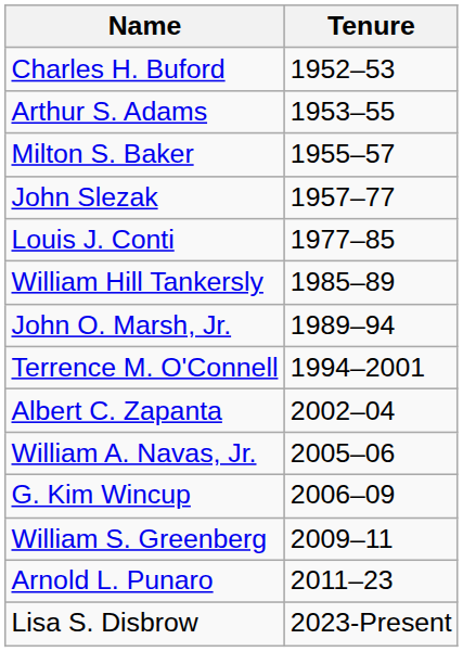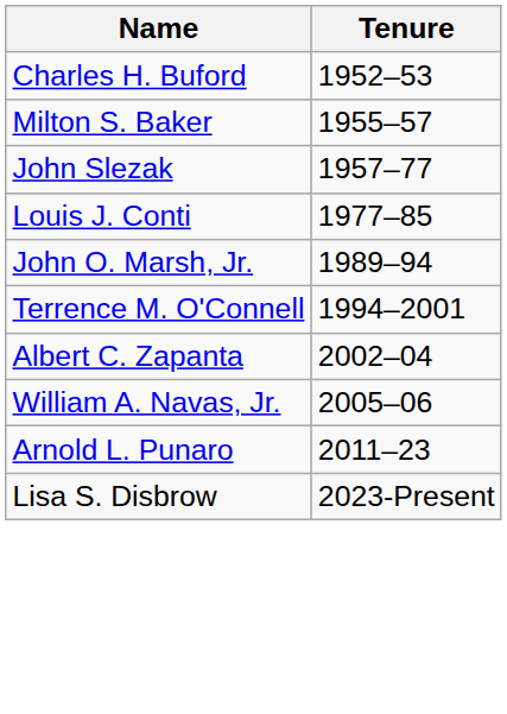 <table class="wikitable">
 <tr>
 <th>Name</th>
 <th>Tenure</th>
 </tr>
 <tr>
 <td><a href='#'>Charles H. Buford</a></td>
 <td>1952–53</td>
-</tr>
-<tr>
-<td><a href='#'>Arthur S. Adams</a></td>
-<td>1953–55</td>
 </tr>
 <tr>
 <td><a href='#'>Milton S. Baker</a></td>
 <td>1955–57</td>
 </tr>
 <tr>
 <td><a href='#'>John Slezak</a></td>
 <td>1957–77</td>
 </tr>
 <tr>
 <td><a href='#'>Louis J. Conti</a></td>
 <td>1977–85</td>
-</tr>
-<tr>
-<td><a href='#'>William Hill Tankersly</a></td>
-<td>1985–89</td>
 </tr>
 <tr>
 <td><a href='#'>John O. Marsh, Jr.</a></td>
 <td>1989–94</td>
 </tr>
 <tr>
 <td><a href='#'>Terrence M. O'Connell</a></td>
 <td>1994–2001</td>
 </tr>
 <tr>
 <td><a href='#'>Albert C. Zapanta</a></td>
 <td>2002–04</td>
 </tr>
 <tr>
 <td><a href='#'>William A. Navas, Jr.</a></td>
 <td>2005–06</td>
 </tr>
 <tr>
-<td><a href='#'>G. Kim Wincup</a></td>
-<td>2006–09</td>
-</tr>
-<tr>
-<td><a href='#'>William S. Greenberg</a></td>
-<td>2009–11</td>
-</tr>
-<tr>
 <td><a href='#'>Arnold L. Punaro</a></td>
 <td>2011–23</td>
 </tr>
 <tr>
 <td>Lisa S. Disbrow</td>
 <td>2023-Present</td>
 </tr>
 </table>
